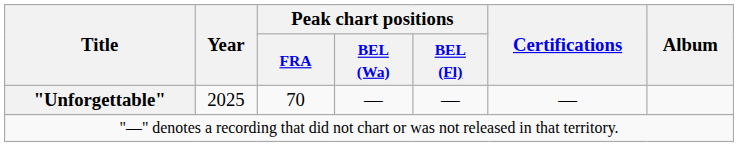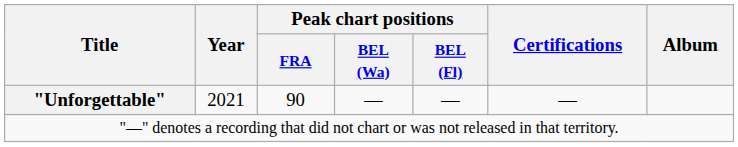 <table class="wikitable plainrowheaders" style="text-align:center" width="100%">
 <tr>
 <th rowspan="2" scope="col">Title</th>
 <th rowspan="2" scope="col">Year</th>
 <th colspan="3" scope="col">Peak chart positions</th>
 <th rowspan="2" scope="col"><a href='#'>Certifications</a></th>
 <th rowspan="2" scope="col">Album</th>
 </tr>
 <tr>
 <th scope="col"><small><a href='#'>FRA</a></small><br></th>
 <th scope="col"><a href='#'><small>BEL</small></a><br><a href='#'><small>(Wa)</small></a></th>
 <th scope="col"><a href='#'><small>BEL</small></a><br><a href='#'><small>(Fl)</small></a></th>
 </tr>
 <tr>
 <th scope="row">"Unforgettable"</th>
-<td>2025</td>
-<td>70</td>
+<td>2021</td>
+<td>90</td>
 <td>—</td>
 <td —>—</td>
 <td>—</td>
 </tr>
 <tr>
 <td colspan="7" style="font-size:85%">"—" denotes a recording that did not chart or was not released in that territory.</td>
 </tr>
 </table>
